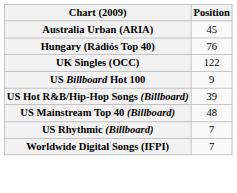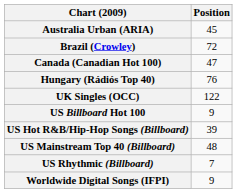 <table class="wikitable plainrowheaders sortable" style="text-align:center">
 <tr>
 <th scope="col">Chart (2009)</th>
 <th scope="col">Position</th>
 </tr>
 <tr>
 <th scope="row">Australia Urban (ARIA)</th>
 <td style="text-align:center;">45</td>
+</tr>
+<tr>
+<th scope="row">Brazil (<a href='#'>Crowley</a>)</th>
+<td style="text-align:center;">72</td>
+</tr>
+<tr>
+<th scope="row">Canada (Canadian Hot 100)</th>
+<td style="text-align:center;">47</td>
 </tr>
 <tr>
 <th scope="row">Hungary (Rádiós Top 40)</th>
 <td style="text-align:center;">76</td>
 </tr>
 <tr>
 <th scope="row">UK Singles (OCC)</th>
 <td style="text-align:center;">122</td>
 </tr>
 <tr>
 <th scope="row">US <em>Billboard</em> Hot 100</th>
 <td style="text-align:center;">9</td>
 </tr>
 <tr>
 <th scope="row">US Hot R&B/Hip-Hop Songs <em>(Billboard)</em></th>
 <td style="text-align:center;">39</td>
 </tr>
 <tr>
 <th scope="row">US Mainstream Top 40 <em>(Billboard)</em></th>
 <td style="text-align:center;">48</td>
 </tr>
 <tr>
 <th scope="row">US Rhythmic <em>(Billboard)</em></th>
 <td style="text-align:center;">7</td>
 </tr>
 <tr>
 <th scope="row">Worldwide Digital Songs (IFPI)</th>
-<td style="text-align:center;">7</td>
+<td style="text-align:center;">9</td>
 </tr>
 </table>
